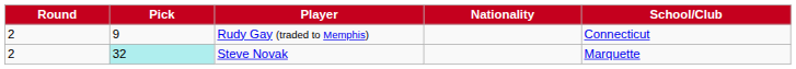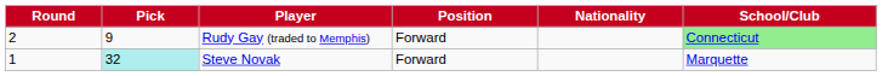 <table class="wikitable sortable sortable">
 <tr>
 <th style="background:#C5001E; color:white; width:10%;">Round</th>
 <th style="background:#C5001E; color:white; width:10%">Pick</th>
 <th style="background:#C5001E; color:white; width:20%">Player</th>
+<th style="background:#C5001E; color:white; width:15%">Position</th>
 <th style="background:#C5001E; color:white; width:15%">Nationality</th>
 <th style="background:#C5001E; color:white; width:20%">School/Club</th>
 </tr>
 <tr>
 <td>2</td>
 <td>9</td>
 <td><a href='#'>Rudy Gay</a> <small>(traded to <a href='#'>Memphis</a>)</small></td>
+<td>Forward</td>
 <td></td>
-<td><a href='#'>Connecticut</a></td>
+<td style="background: lightgreen;"><a href='#'>Connecticut</a></td>
 </tr>
 <tr>
-<td>2</td>
+<td>1</td>
 <td style="background: paleturquoise;">32</td>
 <td><a href='#'>Steve Novak</a></td>
+<td>Forward</td>
 <td></td>
 <td><a href='#'>Marquette</a></td>
 </tr>
 </table>
